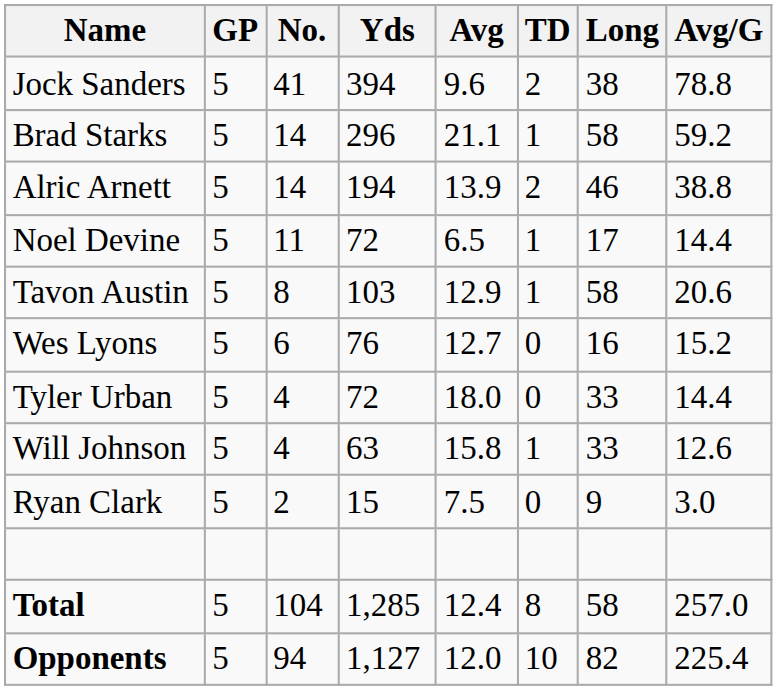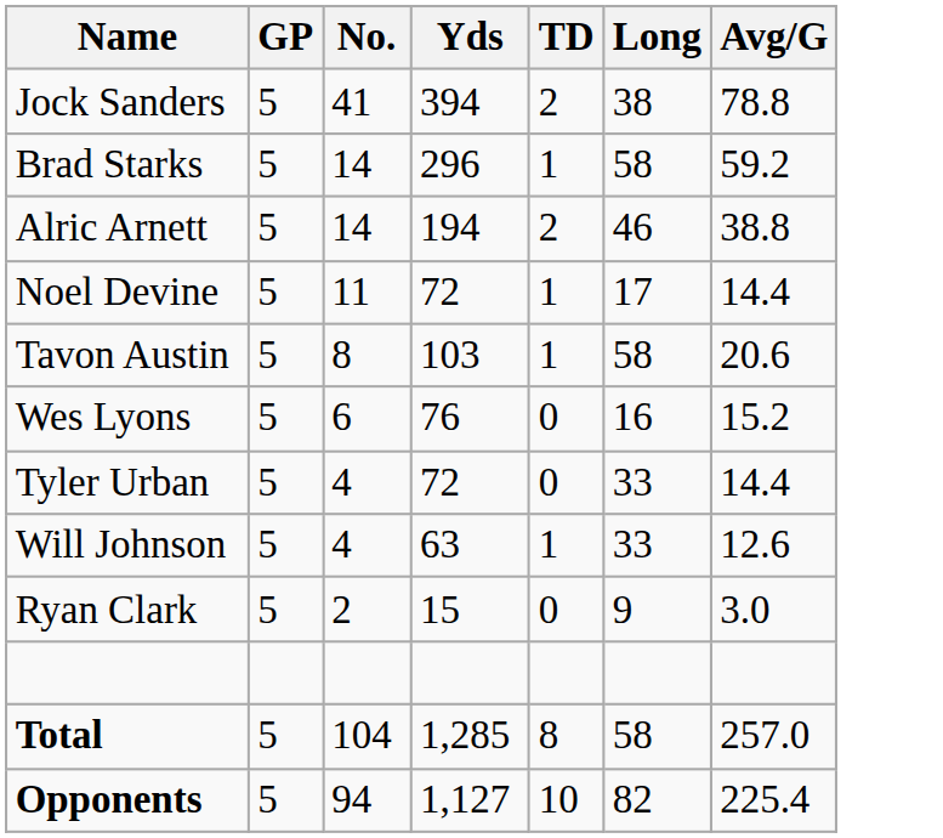 <table class="wikitable" style="white-space:nowrap;">
 <tr>
 <th>Name</th>
 <th>GP</th>
 <th>No.</th>
 <th>Yds</th>
-<th>Avg</th>
 <th>TD</th>
 <th>Long</th>
 <th>Avg/G</th>
 </tr>
 <tr>
 <td>Jock Sanders </td>
 <td>5 </td>
 <td>41 </td>
 <td>394 </td>
-<td>9.6 </td>
 <td>2 </td>
 <td>38 </td>
 <td>78.8 </td>
 </tr>
 <tr>
 <td>Brad Starks </td>
 <td>5 </td>
 <td>14 </td>
 <td>296 </td>
-<td>21.1 </td>
 <td>1 </td>
 <td>58 </td>
 <td>59.2 </td>
 </tr>
 <tr>
 <td>Alric Arnett </td>
 <td>5 </td>
 <td>14 </td>
 <td>194 </td>
-<td>13.9 </td>
 <td>2 </td>
 <td>46 </td>
 <td>38.8 </td>
 </tr>
 <tr>
 <td>Noel Devine </td>
 <td>5 </td>
 <td>11 </td>
 <td>72 </td>
-<td>6.5 </td>
 <td>1 </td>
 <td>17 </td>
 <td>14.4 </td>
 </tr>
 <tr>
 <td>Tavon Austin </td>
 <td>5 </td>
 <td>8 </td>
 <td>103 </td>
-<td>12.9 </td>
 <td>1 </td>
 <td>58 </td>
 <td>20.6 </td>
 </tr>
 <tr>
 <td>Wes Lyons </td>
 <td>5 </td>
 <td>6 </td>
 <td>76 </td>
-<td>12.7 </td>
 <td>0 </td>
 <td>16 </td>
 <td>15.2 </td>
 </tr>
 <tr>
 <td>Tyler Urban </td>
 <td>5 </td>
 <td>4 </td>
 <td>72 </td>
-<td>18.0 </td>
 <td>0 </td>
 <td>33 </td>
 <td>14.4 </td>
 </tr>
 <tr>
 <td>Will Johnson </td>
 <td>5 </td>
 <td>4 </td>
 <td>63 </td>
-<td>15.8 </td>
 <td>1 </td>
 <td>33 </td>
 <td>12.6 </td>
 </tr>
 <tr>
 <td>Ryan Clark </td>
 <td>5 </td>
 <td>2 </td>
 <td>15 </td>
-<td>7.5 </td>
 <td>0 </td>
 <td>9 </td>
 <td>3.0 </td>
 </tr>
 <tr>
-<td> </td>
 <td> </td>
 <td> </td>
 <td> </td>
 <td> </td>
 <td> </td>
 <td> </td>
 <td> </td>
 </tr>
 <tr>
 <td><strong>Total</strong></td>
 <td>5 </td>
 <td>104 </td>
 <td>1,285 </td>
-<td>12.4 </td>
 <td>8 </td>
 <td>58 </td>
 <td>257.0 </td>
 </tr>
 <tr>
 <td><strong>Opponents</strong></td>
 <td>5 </td>
 <td>94 </td>
 <td>1,127 </td>
-<td>12.0 </td>
 <td>10 </td>
 <td>82 </td>
 <td>225.4 </td>
 </tr>
 </table>
